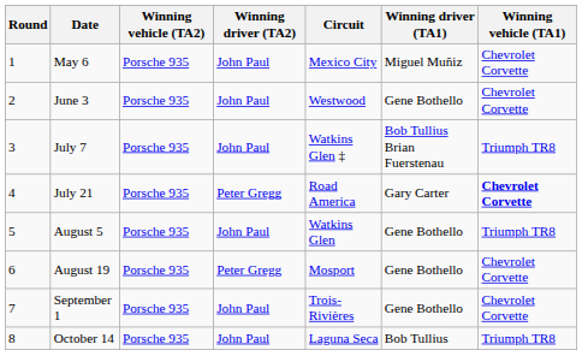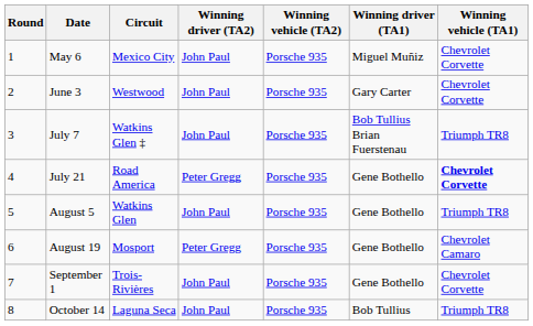 <table class="wikitable" style="font-size: 90%;">
 <tr>
 <th>Round</th>
 <th>Date</th>
+<th>Circuit</th>
+<th>Winning driver (TA2)</th>
 <th>Winning vehicle (TA2)</th>
-<th>Winning driver (TA2)</th>
-<th>Circuit</th>
 <th>Winning driver (TA1)</th>
 <th>Winning vehicle (TA1)</th>
 </tr>
 <tr>
 <td>1</td>
 <td>May 6</td>
+<td> <a href='#'>Mexico City</a></td>
+<td> <a href='#'>John Paul</a></td>
 <td><a href='#'>Porsche 935</a></td>
-<td> <a href='#'>John Paul</a></td>
-<td> <a href='#'>Mexico City</a></td>
 <td> Miguel Muñiz</td>
 <td><a href='#'>Chevrolet Corvette</a></td>
 </tr>
 <tr>
 <td>2</td>
 <td>June 3</td>
+<td> <a href='#'>Westwood</a></td>
+<td> <a href='#'>John Paul</a></td>
 <td><a href='#'>Porsche 935</a></td>
-<td> <a href='#'>John Paul</a></td>
-<td> <a href='#'>Westwood</a></td>
-<td> Gene Bothello</td>
+<td> Gary Carter</td>
 <td><a href='#'>Chevrolet Corvette</a></td>
 </tr>
 <tr>
 <td>3</td>
 <td>July 7</td>
+<td> <a href='#'>Watkins Glen</a> ‡</td>
+<td> <a href='#'>John Paul</a></td>
 <td><a href='#'>Porsche 935</a></td>
-<td> <a href='#'>John Paul</a></td>
-<td> <a href='#'>Watkins Glen</a> ‡</td>
 <td> <a href='#'>Bob Tullius</a><br> Brian Fuerstenau</td>
 <td><a href='#'>Triumph TR8</a></td>
 </tr>
 <tr>
 <td>4</td>
 <td>July 21</td>
+<td> <a href='#'>Road America</a></td>
+<td> <a href='#'>Peter Gregg</a></td>
 <td><a href='#'>Porsche 935</a></td>
-<td> <a href='#'>Peter Gregg</a></td>
-<td> <a href='#'>Road America</a></td>
-<td> Gary Carter</td>
+<td> Gene Bothello</td>
 <td><strong><a href='#'>Chevrolet Corvette</a></strong></td>
 </tr>
 <tr>
 <td>5</td>
 <td>August 5</td>
+<td> <a href='#'>Watkins Glen</a></td>
+<td> <a href='#'>John Paul</a></td>
 <td><a href='#'>Porsche 935</a></td>
-<td> <a href='#'>John Paul</a></td>
-<td> <a href='#'>Watkins Glen</a></td>
 <td> Gene Bothello</td>
 <td><a href='#'>Triumph TR8</a></td>
 </tr>
 <tr>
 <td>6</td>
 <td>August 19</td>
+<td> <a href='#'>Mosport</a></td>
+<td> <a href='#'>Peter Gregg</a></td>
 <td><a href='#'>Porsche 935</a></td>
-<td> <a href='#'>Peter Gregg</a></td>
-<td> <a href='#'>Mosport</a></td>
 <td> Gene Bothello</td>
-<td><a href='#'>Chevrolet Corvette</a></td>
+<td><a href='#'>Chevrolet Camaro</a></td>
 </tr>
 <tr>
 <td>7</td>
 <td>September 1</td>
+<td> <a href='#'>Trois-Rivières</a></td>
+<td> <a href='#'>John Paul</a></td>
 <td><a href='#'>Porsche 935</a></td>
-<td> <a href='#'>John Paul</a></td>
-<td> <a href='#'>Trois-Rivières</a></td>
 <td> Gene Bothello</td>
 <td><a href='#'>Chevrolet Corvette</a></td>
 </tr>
 <tr>
 <td>8</td>
 <td>October 14</td>
+<td> <a href='#'>Laguna Seca</a></td>
+<td> <a href='#'>John Paul</a></td>
 <td><a href='#'>Porsche 935</a></td>
-<td> <a href='#'>John Paul</a></td>
-<td> <a href='#'>Laguna Seca</a></td>
 <td> Bob Tullius</td>
 <td><a href='#'>Triumph TR8</a></td>
 </tr>
 </table>
